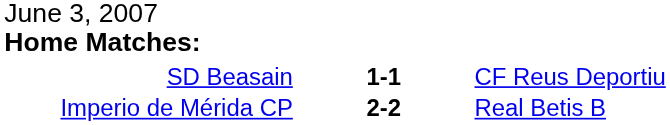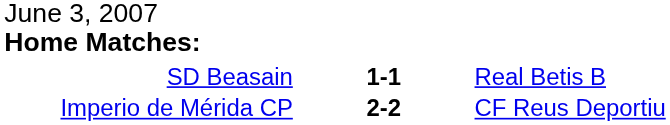 <table width=100% cellspacing=1>
 <tr>
 <th width=20%></th>
 <th width=12%></th>
 <th width=20%></th>
 <th></th>
 </tr>
 <tr>
 <td>June 3, 2007<br><strong>Home Matches:</strong></td>
 </tr>
 <tr style=font-size:90%>
 <td align=right><a href='#'>SD Beasain</a></td>
 <td align=center><strong>1-1</strong></td>
-<td><a href='#'>CF Reus Deportiu</a></td>
+<td><a href='#'>Real Betis B</a></td>
 </tr>
 <tr style=font-size:90%>
 <td align=right><a href='#'>Imperio de Mérida CP</a></td>
 <td align=center><strong>2-2</strong></td>
-<td><a href='#'>Real Betis B</a></td>
+<td><a href='#'>CF Reus Deportiu</a></td>
 </tr>
 </table>
